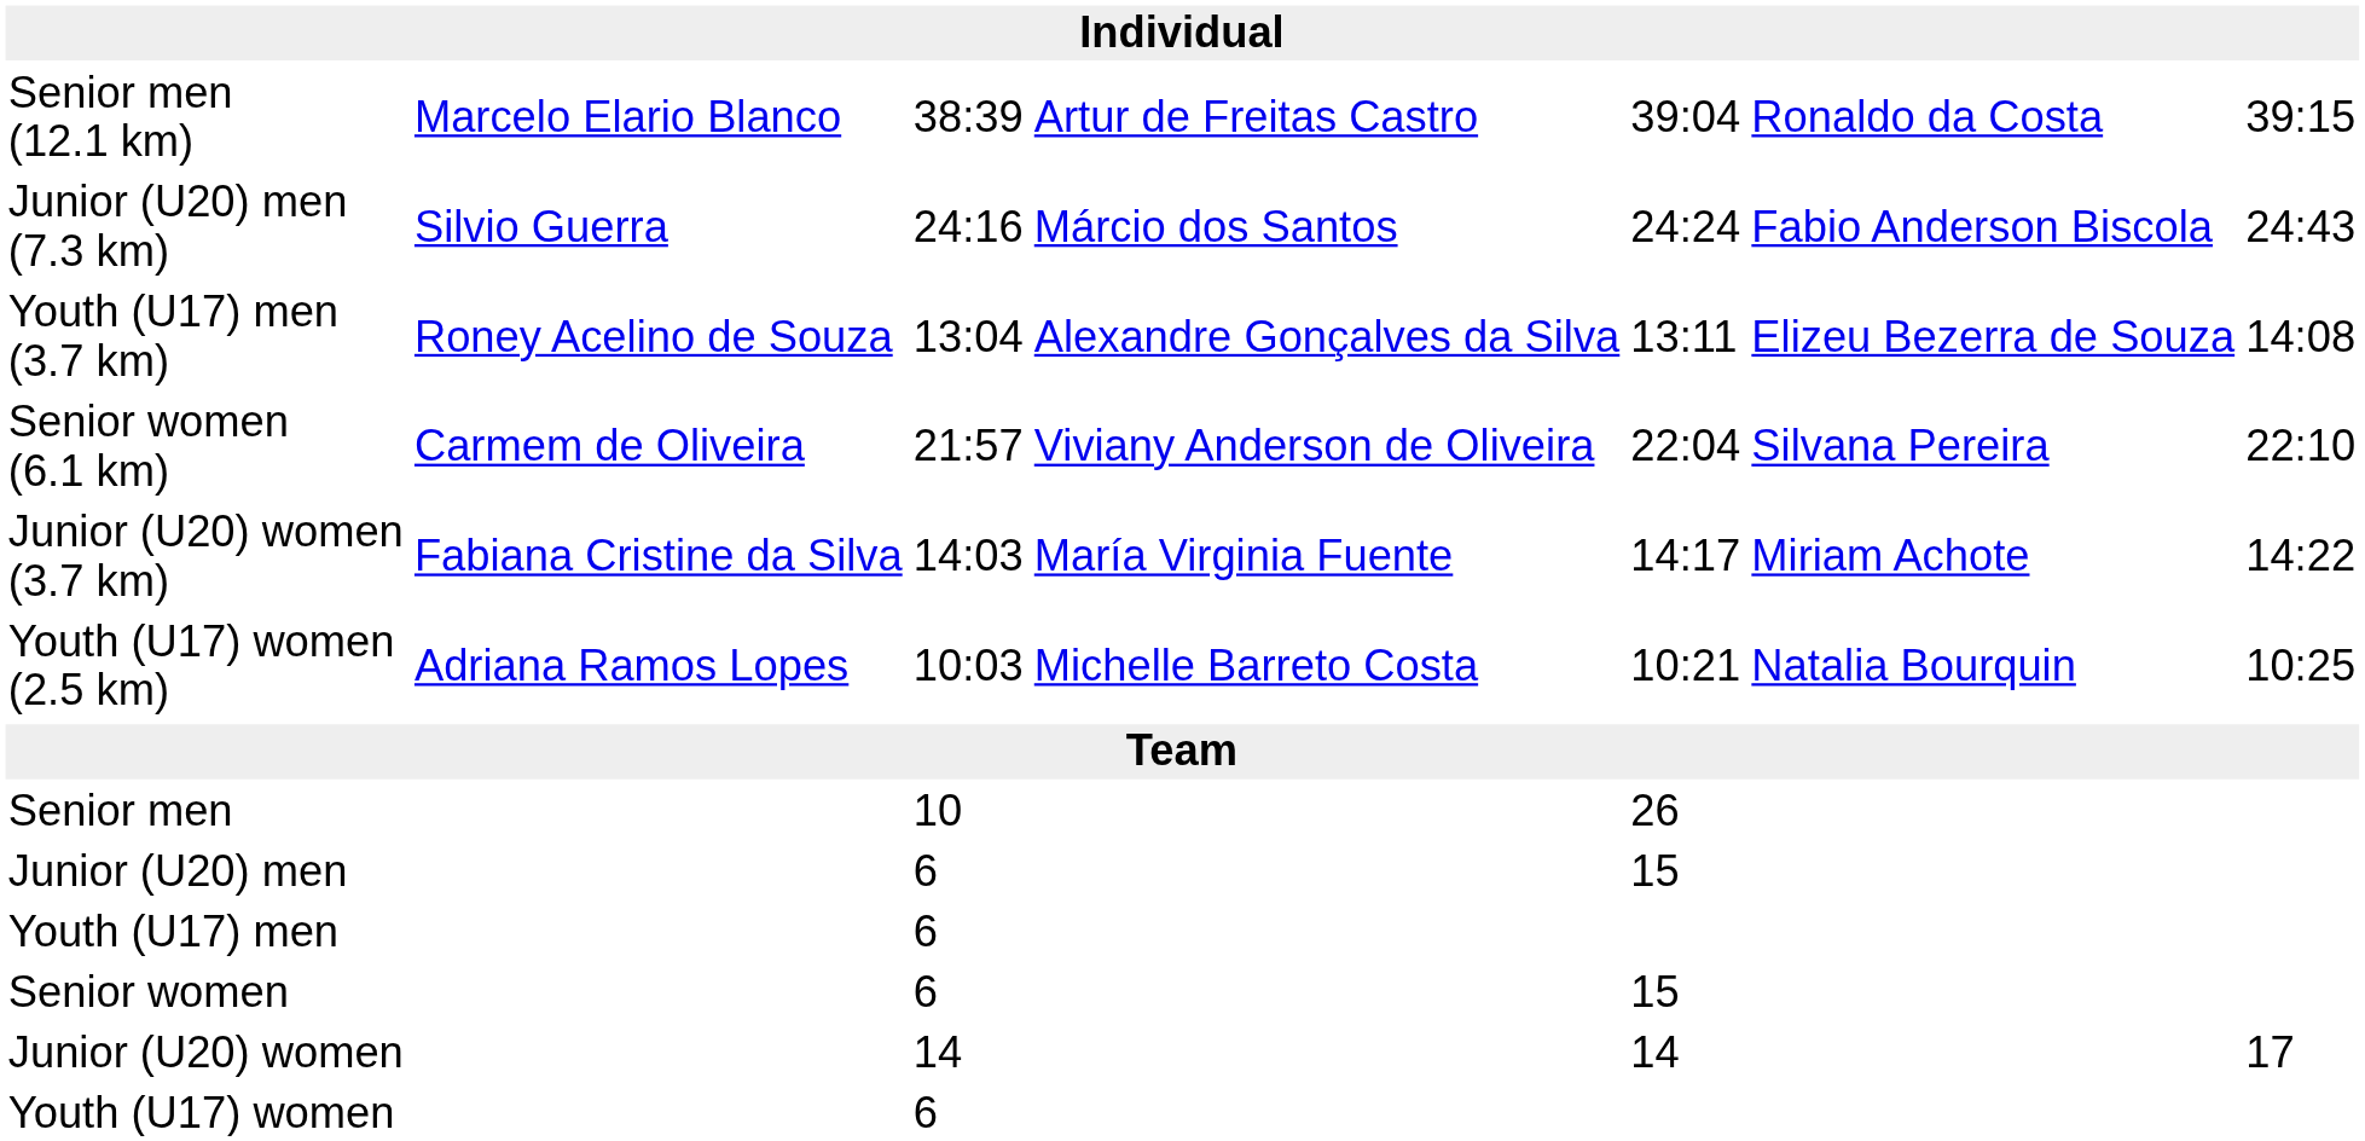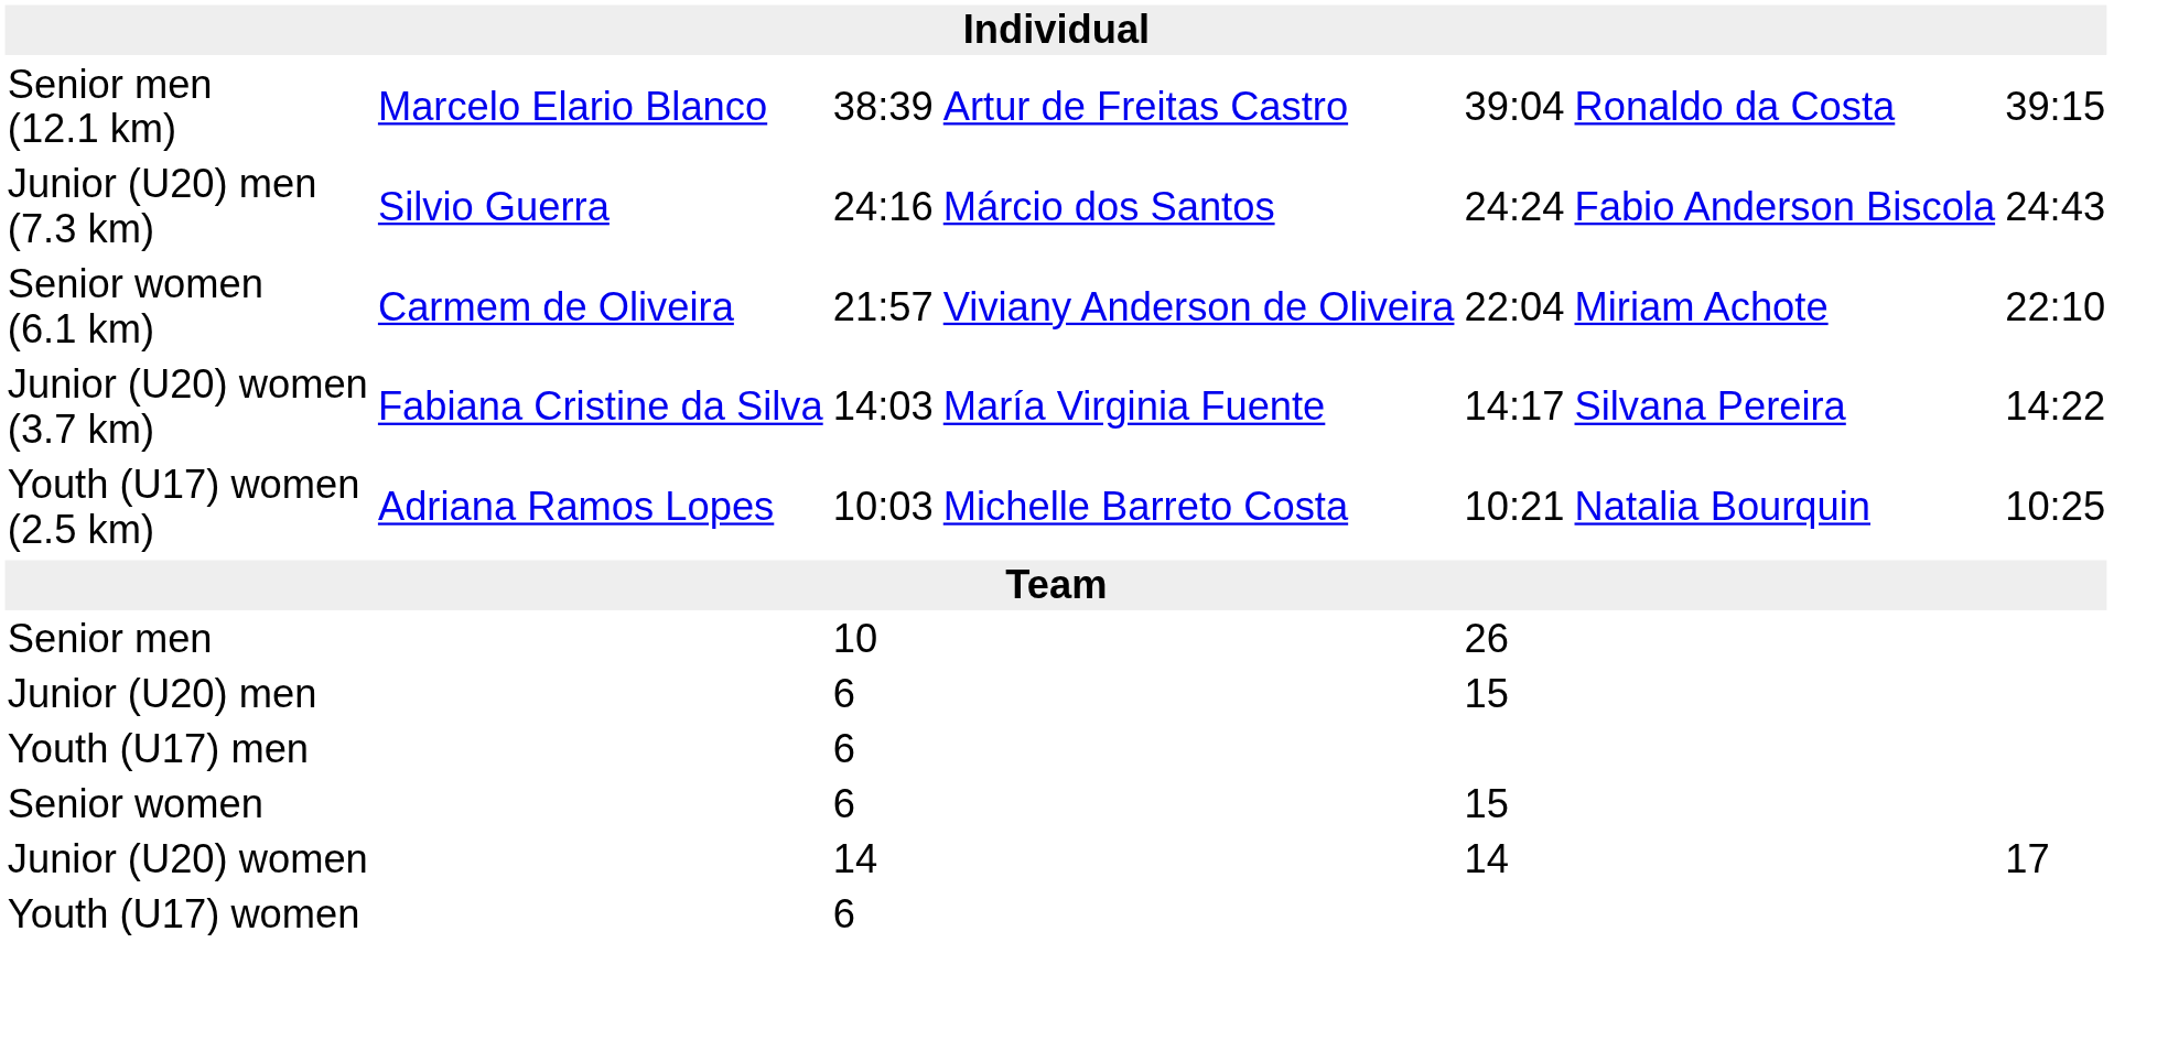 <table>
 <tr>
 <td colspan=7 bgcolor=#eeeeee style=text-align:center;><strong>Individual</strong></td>
 </tr>
 <tr>
 <td>Senior men<br>(12.1 km)</td>
 <td><a href='#'>Marcelo Elario Blanco</a><br></td>
 <td>38:39</td>
 <td><a href='#'>Artur de Freitas Castro</a><br></td>
 <td>39:04</td>
 <td><a href='#'>Ronaldo da Costa</a><br></td>
 <td>39:15</td>
 </tr>
 <tr>
 <td>Junior (U20) men<br>(7.3 km)</td>
 <td><a href='#'>Silvio Guerra</a><br></td>
 <td>24:16</td>
 <td><a href='#'>Márcio dos Santos</a><br></td>
 <td>24:24</td>
 <td><a href='#'>Fabio Anderson Biscola</a><br></td>
 <td>24:43</td>
 </tr>
 <tr>
-<td>Youth (U17) men<br>(3.7 km)</td>
-<td><a href='#'>Roney Acelino de Souza</a><br></td>
-<td>13:04</td>
-<td><a href='#'>Alexandre Gonçalves da Silva</a><br></td>
-<td>13:11</td>
-<td><a href='#'>Elizeu Bezerra de Souza</a><br></td>
-<td>14:08</td>
-</tr>
-<tr>
 <td>Senior women<br>(6.1 km)</td>
 <td><a href='#'>Carmem de Oliveira</a><br></td>
 <td>21:57</td>
 <td><a href='#'>Viviany Anderson de Oliveira</a><br></td>
 <td>22:04</td>
-<td><a href='#'>Silvana Pereira</a><br></td>
+<td><a href='#'>Miriam Achote</a><br></td>
 <td>22:10</td>
 </tr>
 <tr>
 <td>Junior (U20) women<br>(3.7 km)</td>
 <td><a href='#'>Fabiana Cristine da Silva</a><br></td>
 <td>14:03</td>
 <td><a href='#'>María Virginia Fuente</a><br></td>
 <td>14:17</td>
-<td><a href='#'>Miriam Achote</a><br></td>
+<td><a href='#'>Silvana Pereira</a><br></td>
 <td>14:22</td>
 </tr>
 <tr>
 <td>Youth (U17) women<br>(2.5 km)</td>
 <td><a href='#'>Adriana Ramos Lopes</a><br></td>
 <td>10:03</td>
 <td><a href='#'>Michelle Barreto Costa</a><br></td>
 <td>10:21</td>
 <td><a href='#'>Natalia Bourquin</a><br></td>
 <td>10:25</td>
 </tr>
 <tr>
 <td colspan=7 bgcolor=#eeeeee style=text-align:center;><strong>Team</strong></td>
 </tr>
 <tr>
 <td>Senior men</td>
 <td></td>
 <td>10</td>
 <td></td>
 <td>26</td>
 <td></td>
 <td></td>
 </tr>
 <tr>
 <td>Junior (U20) men</td>
 <td></td>
 <td>6</td>
 <td></td>
 <td>15</td>
 <td></td>
 <td></td>
 </tr>
 <tr>
 <td>Youth (U17) men</td>
 <td></td>
 <td>6</td>
 <td></td>
 <td></td>
 <td></td>
 <td></td>
 </tr>
 <tr>
 <td>Senior women</td>
 <td></td>
 <td>6</td>
 <td></td>
 <td>15</td>
 <td></td>
 <td></td>
 </tr>
 <tr>
 <td>Junior (U20) women</td>
 <td></td>
 <td>14</td>
 <td></td>
 <td>14</td>
 <td></td>
 <td>17</td>
 </tr>
 <tr>
 <td>Youth (U17) women</td>
 <td></td>
 <td>6</td>
 <td></td>
 <td></td>
 <td></td>
 <td></td>
 </tr>
 </table>
